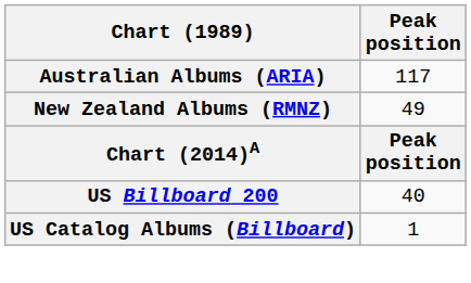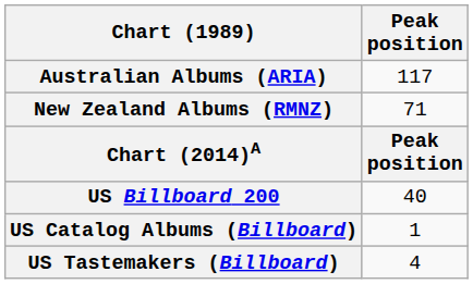 <table class="wikitable plainrowheaders">
 <tr>
 <th>Chart (1989)</th>
 <th>Peak<br>position</th>
 </tr>
 <tr>
 <th scope="row">Australian Albums (<a href='#'>ARIA</a>)</th>
 <td align="center">117</td>
 </tr>
 <tr>
 <th scope="row">New Zealand Albums (<a href='#'>RMNZ</a>)</th>
-<td align="center">49</td>
+<td align="center">71</td>
 </tr>
 <tr>
 <th>Chart (2014)<sup>A</sup></th>
 <th>Peak<br>position</th>
 </tr>
 <tr>
 <th scope="row">US <a href='#'><em>Billboard</em> 200</a></th>
 <td align="center">40</td>
 </tr>
 <tr>
 <th scope="row">US Catalog Albums (<em><a href='#'>Billboard</a></em>)</th>
 <td align="center">1</td>
 </tr>
+<tr>
+<th scope="row">US Tastemakers (<em><a href='#'>Billboard</a></em>)</th>
+<td align="center">4</td>
+</tr>
 </table>
